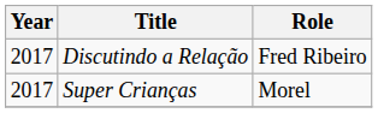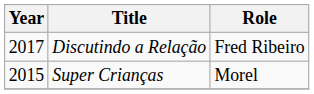 <table class="wikitable">
 <tr>
 <th>Year</th>
 <th>Title</th>
 <th>Role</th>
 </tr>
 <tr>
 <td>2017</td>
 <td><em>Discutindo a Relação</em></td>
 <td>Fred Ribeiro</td>
 </tr>
 <tr>
-<td>2017</td>
+<td>2015</td>
 <td><em>Super Crianças</em></td>
 <td>Morel</td>
 </tr>
 <tr>
 </tr>
 </table>
